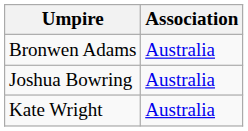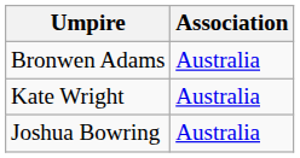 <table class="wikitable collapsible">
 <tr>
 <th>Umpire</th>
 <th>Association</th>
 </tr>
 <tr>
 <td>Bronwen Adams</td>
 <td><a href='#'>Australia</a></td>
 </tr>
 <tr>
+<td>Kate Wright</td>
+<td><a href='#'>Australia</a></td>
+</tr>
+<tr>
 <td>Joshua Bowring</td>
 <td><a href='#'>Australia</a></td>
 </tr>
-<tr>
-<td>Kate Wright</td>
-<td><a href='#'>Australia</a></td>
-</tr>
 </table>
